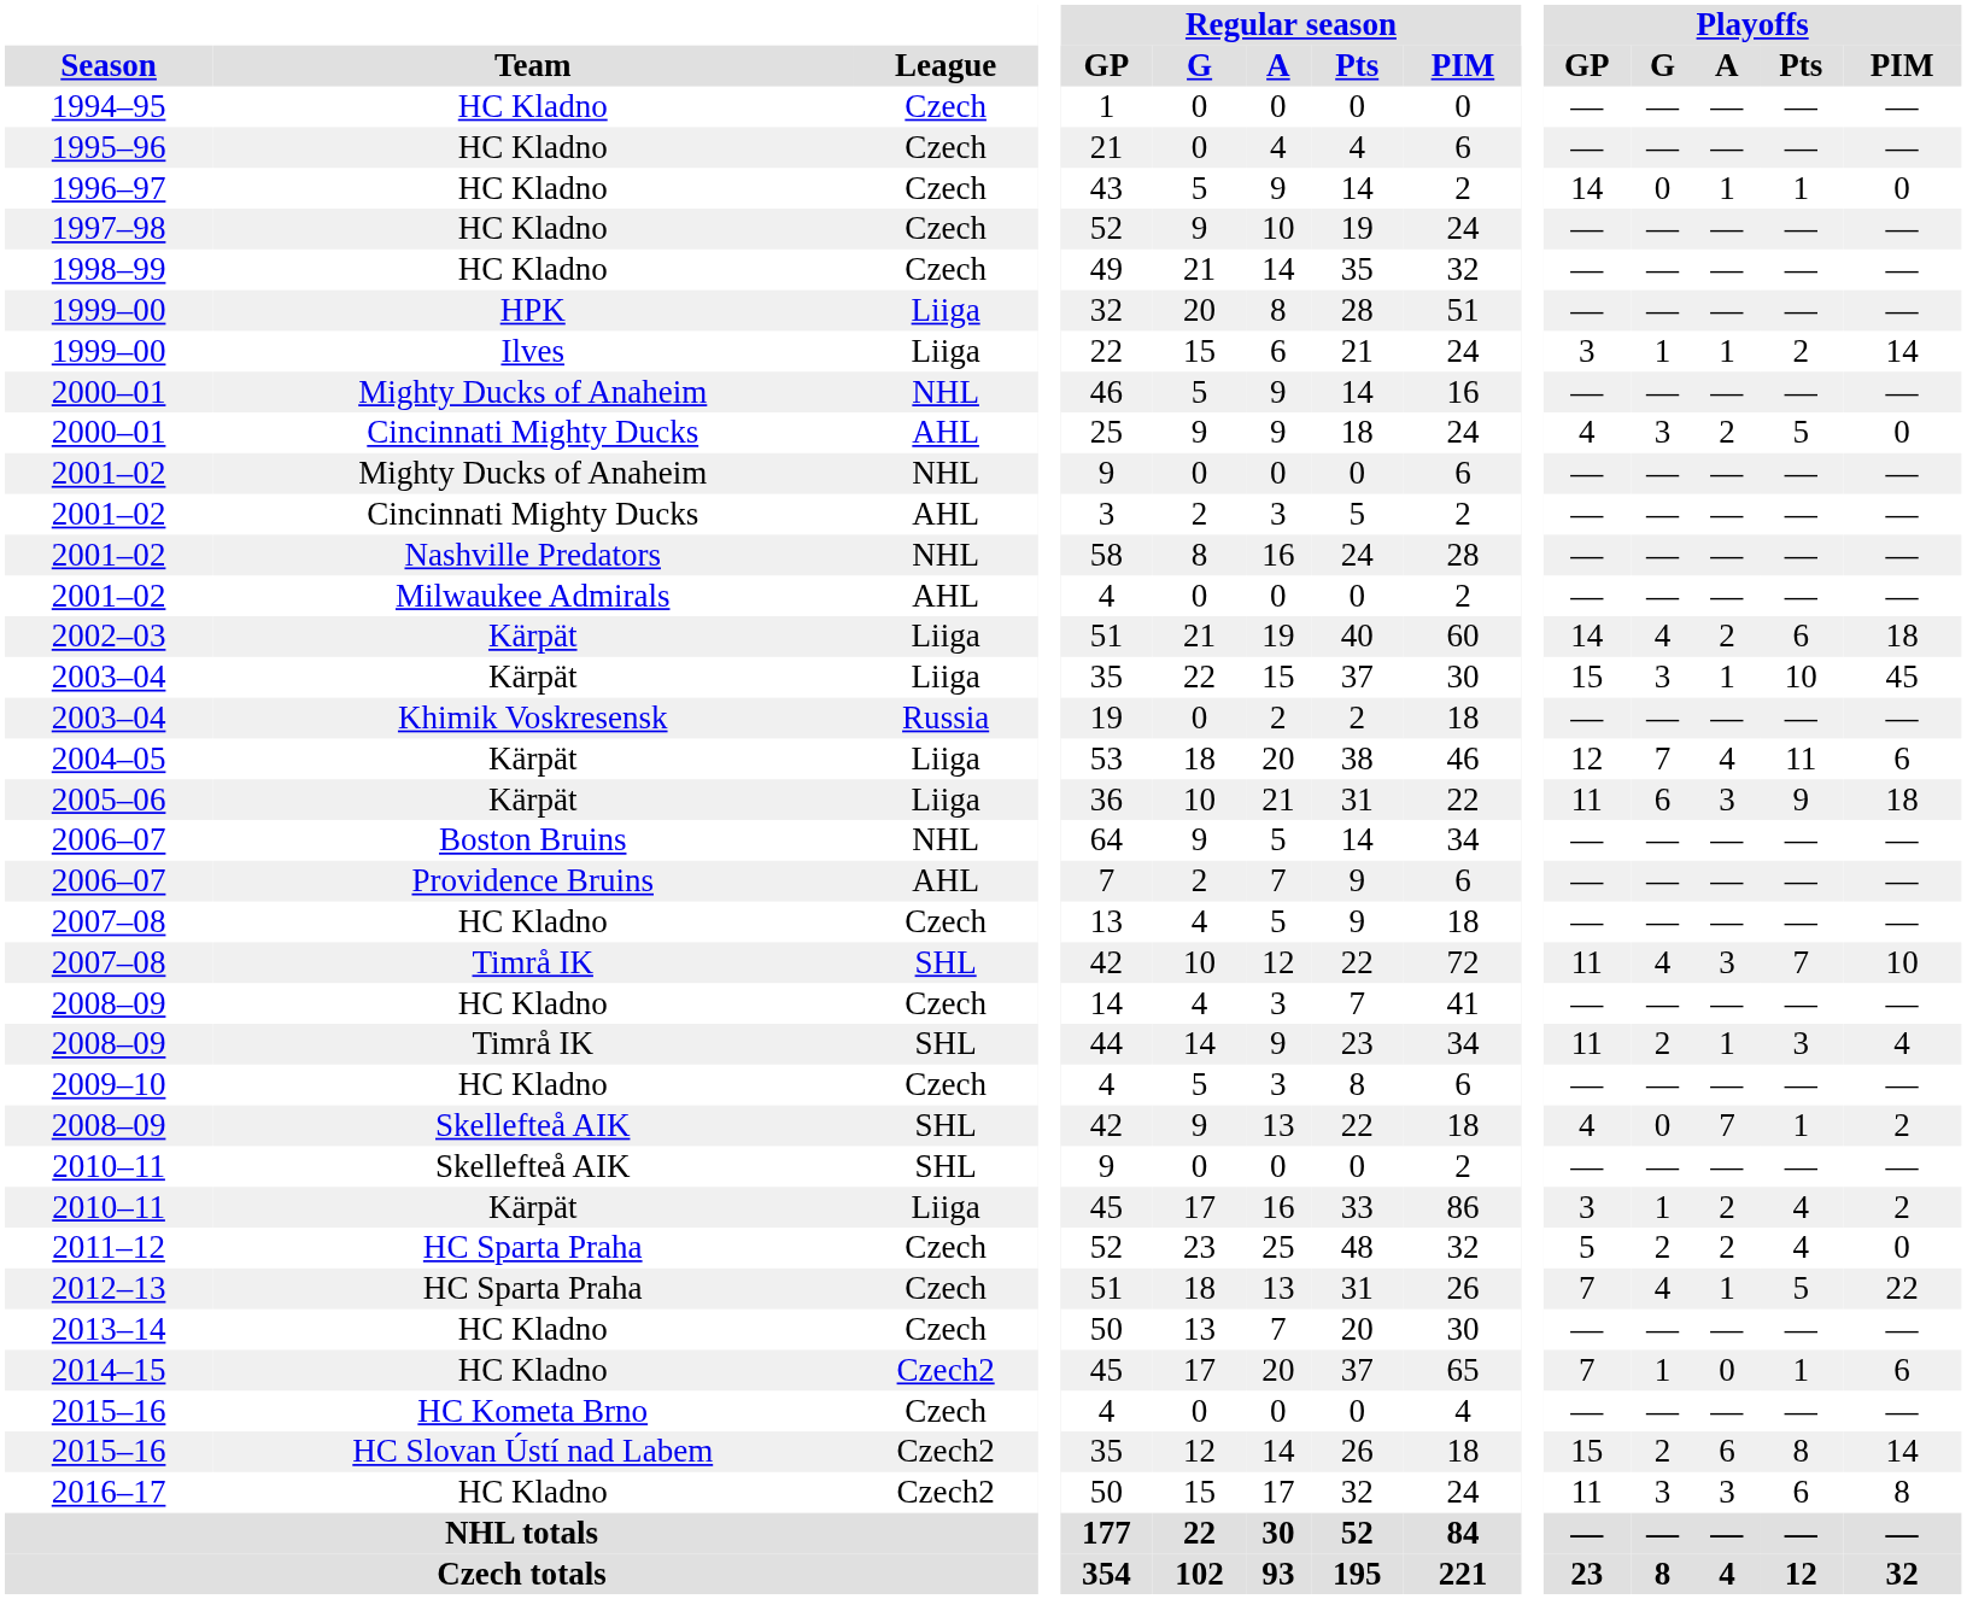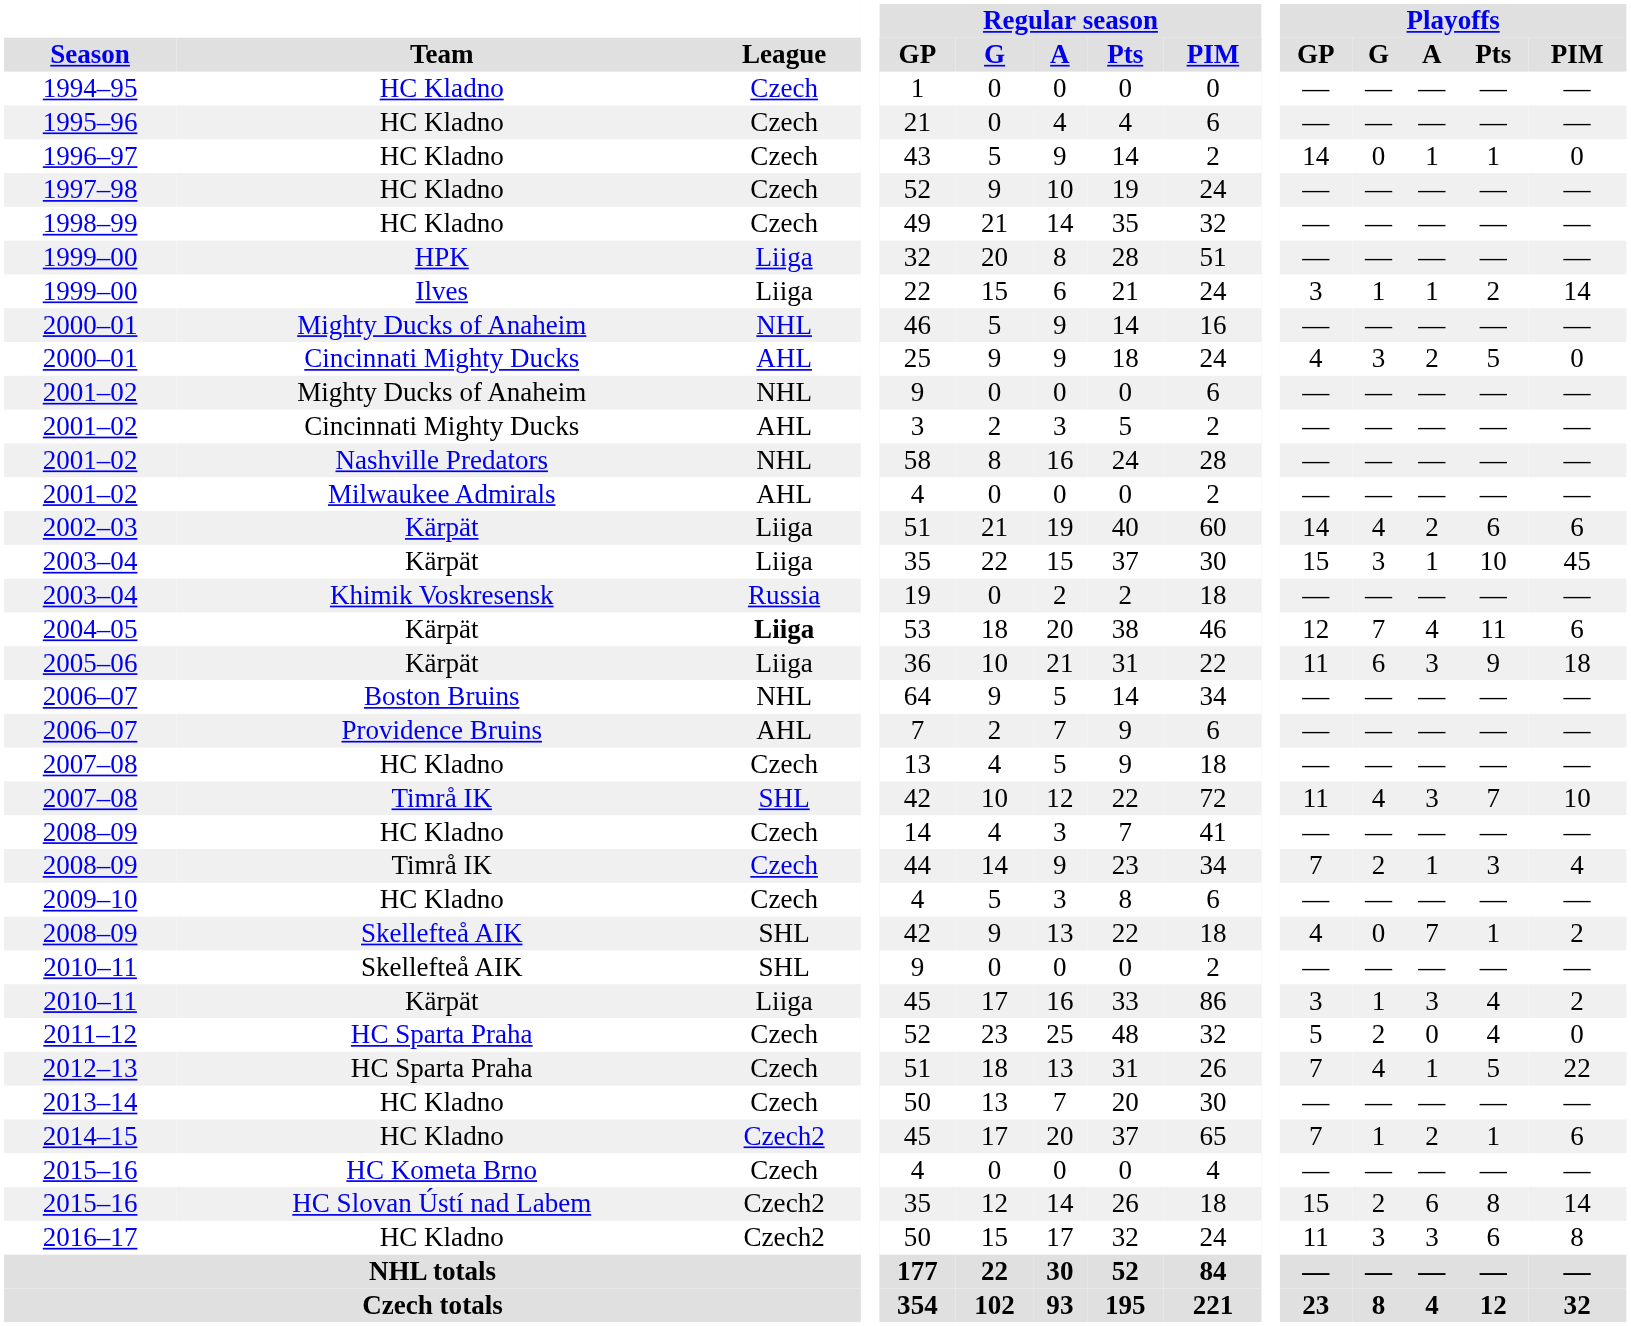 <table border="0" cellpadding="1" cellspacing="0" style="text-align:center; width:60em">
 <tr bgcolor="#e0e0e0">
 <th colspan="3" bgcolor="#ffffff"> </th>
 <th rowspan="99" bgcolor="#ffffff"> </th>
 <th colspan="5"><a href='#'>Regular season</a></th>
 <th rowspan="99" bgcolor="#ffffff"> </th>
 <th colspan="5"><a href='#'>Playoffs</a></th>
 </tr>
 <tr bgcolor="#e0e0e0">
 <th><a href='#'>Season</a></th>
 <th>Team</th>
 <th>League</th>
 <th>GP</th>
 <th><a href='#'>G</a></th>
 <th><a href='#'>A</a></th>
 <th><a href='#'>Pts</a></th>
 <th><a href='#'>PIM</a></th>
 <th>GP</th>
 <th>G</th>
 <th>A</th>
 <th>Pts</th>
 <th>PIM</th>
 </tr>
 <tr>
 <td><a href='#'>1994–95</a></td>
 <td><a href='#'>HC Kladno</a></td>
 <td><a href='#'>Czech</a></td>
 <td>1</td>
 <td>0</td>
 <td>0</td>
 <td>0</td>
 <td>0</td>
 <td>—</td>
 <td>—</td>
 <td>—</td>
 <td>—</td>
 <td>—</td>
 </tr>
 <tr bgcolor="#f0f0f0">
 <td><a href='#'>1995–96</a></td>
 <td>HC Kladno</td>
 <td>Czech</td>
 <td>21</td>
 <td>0</td>
 <td>4</td>
 <td>4</td>
 <td>6</td>
 <td>—</td>
 <td>—</td>
 <td>—</td>
 <td>—</td>
 <td>—</td>
 </tr>
 <tr>
 <td><a href='#'>1996–97</a></td>
 <td>HC Kladno</td>
 <td>Czech</td>
 <td>43</td>
 <td>5</td>
 <td>9</td>
 <td>14</td>
 <td>2</td>
 <td>14</td>
 <td>0</td>
 <td>1</td>
 <td>1</td>
 <td>0</td>
 </tr>
 <tr bgcolor="#f0f0f0">
 <td><a href='#'>1997–98</a></td>
 <td>HC Kladno</td>
 <td>Czech</td>
 <td>52</td>
 <td>9</td>
 <td>10</td>
 <td>19</td>
 <td>24</td>
 <td>—</td>
 <td>—</td>
 <td>—</td>
 <td>—</td>
 <td>—</td>
 </tr>
 <tr>
 <td><a href='#'>1998–99</a></td>
 <td>HC Kladno</td>
 <td>Czech</td>
 <td>49</td>
 <td>21</td>
 <td>14</td>
 <td>35</td>
 <td>32</td>
 <td>—</td>
 <td>—</td>
 <td>—</td>
 <td>—</td>
 <td>—</td>
 </tr>
 <tr bgcolor="#f0f0f0">
 <td><a href='#'>1999–00</a></td>
 <td><a href='#'>HPK</a></td>
 <td><a href='#'>Liiga</a></td>
 <td>32</td>
 <td>20</td>
 <td>8</td>
 <td>28</td>
 <td>51</td>
 <td>—</td>
 <td>—</td>
 <td>—</td>
 <td>—</td>
 <td>—</td>
 </tr>
 <tr>
 <td><a href='#'>1999–00</a></td>
 <td><a href='#'>Ilves</a></td>
 <td>Liiga</td>
 <td>22</td>
 <td>15</td>
 <td>6</td>
 <td>21</td>
 <td>24</td>
 <td>3</td>
 <td>1</td>
 <td>1</td>
 <td>2</td>
 <td>14</td>
 </tr>
 <tr bgcolor="#f0f0f0">
 <td><a href='#'>2000–01</a></td>
 <td><a href='#'>Mighty Ducks of Anaheim</a></td>
 <td><a href='#'>NHL</a></td>
 <td>46</td>
 <td>5</td>
 <td>9</td>
 <td>14</td>
 <td>16</td>
 <td>—</td>
 <td>—</td>
 <td>—</td>
 <td>—</td>
 <td>—</td>
 </tr>
 <tr>
 <td><a href='#'>2000–01</a></td>
 <td><a href='#'>Cincinnati Mighty Ducks</a></td>
 <td><a href='#'>AHL</a></td>
 <td>25</td>
 <td>9</td>
 <td>9</td>
 <td>18</td>
 <td>24</td>
 <td>4</td>
 <td>3</td>
 <td>2</td>
 <td>5</td>
 <td>0</td>
 </tr>
 <tr bgcolor="#f0f0f0">
 <td><a href='#'>2001–02</a></td>
 <td>Mighty Ducks of Anaheim</td>
 <td>NHL</td>
 <td>9</td>
 <td>0</td>
 <td>0</td>
 <td>0</td>
 <td>6</td>
 <td>—</td>
 <td>—</td>
 <td>—</td>
 <td>—</td>
 <td>—</td>
 </tr>
 <tr>
 <td><a href='#'>2001–02</a></td>
 <td>Cincinnati Mighty Ducks</td>
 <td>AHL</td>
 <td>3</td>
 <td>2</td>
 <td>3</td>
 <td>5</td>
 <td>2</td>
 <td>—</td>
 <td>—</td>
 <td>—</td>
 <td>—</td>
 <td>—</td>
 </tr>
 <tr bgcolor="#f0f0f0">
 <td><a href='#'>2001–02</a></td>
 <td><a href='#'>Nashville Predators</a></td>
 <td>NHL</td>
 <td>58</td>
 <td>8</td>
 <td>16</td>
 <td>24</td>
 <td>28</td>
 <td>—</td>
 <td>—</td>
 <td>—</td>
 <td>—</td>
 <td>—</td>
 </tr>
 <tr>
 <td><a href='#'>2001–02</a></td>
 <td><a href='#'>Milwaukee Admirals</a></td>
 <td>AHL</td>
 <td>4</td>
 <td>0</td>
 <td>0</td>
 <td>0</td>
 <td>2</td>
 <td>—</td>
 <td>—</td>
 <td>—</td>
 <td>—</td>
 <td>—</td>
 </tr>
 <tr bgcolor="#f0f0f0">
 <td><a href='#'>2002–03</a></td>
 <td><a href='#'>Kärpät</a></td>
 <td>Liiga</td>
 <td>51</td>
 <td>21</td>
 <td>19</td>
 <td>40</td>
 <td>60</td>
 <td>14</td>
 <td>4</td>
 <td>2</td>
 <td>6</td>
-<td>18</td>
+<td>6</td>
 </tr>
 <tr>
 <td><a href='#'>2003–04</a></td>
 <td>Kärpät</td>
 <td>Liiga</td>
 <td>35</td>
 <td>22</td>
 <td>15</td>
 <td>37</td>
 <td>30</td>
 <td>15</td>
 <td>3</td>
 <td>1</td>
 <td>10</td>
 <td>45</td>
 </tr>
 <tr bgcolor="#f0f0f0">
 <td><a href='#'>2003–04</a></td>
 <td><a href='#'>Khimik Voskresensk</a></td>
 <td><a href='#'>Russia</a></td>
 <td>19</td>
 <td>0</td>
 <td>2</td>
 <td>2</td>
 <td>18</td>
 <td>—</td>
 <td>—</td>
 <td>—</td>
 <td>—</td>
 <td>—</td>
 </tr>
 <tr>
 <td><a href='#'>2004–05</a></td>
 <td>Kärpät</td>
-<td>Liiga</td>
+<td><strong>Liiga</strong></td>
 <td>53</td>
 <td>18</td>
 <td>20</td>
 <td>38</td>
 <td>46</td>
 <td>12</td>
 <td>7</td>
 <td>4</td>
 <td>11</td>
 <td>6</td>
 </tr>
 <tr bgcolor="#f0f0f0">
 <td><a href='#'>2005–06</a></td>
 <td>Kärpät</td>
 <td>Liiga</td>
 <td>36</td>
 <td>10</td>
 <td>21</td>
 <td>31</td>
 <td>22</td>
 <td>11</td>
 <td>6</td>
 <td>3</td>
 <td>9</td>
 <td>18</td>
 </tr>
 <tr>
 <td><a href='#'>2006–07</a></td>
 <td><a href='#'>Boston Bruins</a></td>
 <td>NHL</td>
 <td>64</td>
 <td>9</td>
 <td>5</td>
 <td>14</td>
 <td>34</td>
 <td>—</td>
 <td>—</td>
 <td>—</td>
 <td>—</td>
 <td>—</td>
 </tr>
 <tr bgcolor="#f0f0f0">
 <td><a href='#'>2006–07</a></td>
 <td><a href='#'>Providence Bruins</a></td>
 <td>AHL</td>
 <td>7</td>
 <td>2</td>
 <td>7</td>
 <td>9</td>
 <td>6</td>
 <td>—</td>
 <td>—</td>
 <td>—</td>
 <td>—</td>
 <td>—</td>
 </tr>
 <tr>
 <td><a href='#'>2007–08</a></td>
 <td>HC Kladno</td>
 <td>Czech</td>
 <td>13</td>
 <td>4</td>
 <td>5</td>
 <td>9</td>
 <td>18</td>
 <td>—</td>
 <td>—</td>
 <td>—</td>
 <td>—</td>
 <td>—</td>
 </tr>
 <tr bgcolor="#f0f0f0">
 <td><a href='#'>2007–08</a></td>
 <td><a href='#'>Timrå IK</a></td>
 <td><a href='#'>SHL</a></td>
 <td>42</td>
 <td>10</td>
 <td>12</td>
 <td>22</td>
 <td>72</td>
 <td>11</td>
 <td>4</td>
 <td>3</td>
 <td>7</td>
 <td>10</td>
 </tr>
 <tr>
 <td><a href='#'>2008–09</a></td>
 <td>HC Kladno</td>
 <td>Czech</td>
 <td>14</td>
 <td>4</td>
 <td>3</td>
 <td>7</td>
 <td>41</td>
 <td>—</td>
 <td>—</td>
 <td>—</td>
 <td>—</td>
 <td>—</td>
 </tr>
 <tr bgcolor="#f0f0f0">
 <td><a href='#'>2008–09</a></td>
 <td>Timrå IK</td>
-<td>SHL</td>
+<td><a href='#'>Czech</a></td>
 <td>44</td>
 <td>14</td>
 <td>9</td>
 <td>23</td>
 <td>34</td>
-<td>11</td>
+<td>7</td>
 <td>2</td>
 <td>1</td>
 <td>3</td>
 <td>4</td>
 </tr>
 <tr>
 <td><a href='#'>2009–10</a></td>
 <td>HC Kladno</td>
 <td>Czech</td>
 <td>4</td>
 <td>5</td>
 <td>3</td>
 <td>8</td>
 <td>6</td>
 <td>—</td>
 <td>—</td>
 <td>—</td>
 <td>—</td>
 <td>—</td>
 </tr>
 <tr bgcolor="#f0f0f0">
 <td><a href='#'>2008–09</a></td>
 <td><a href='#'>Skellefteå AIK</a></td>
 <td>SHL</td>
 <td>42</td>
 <td>9</td>
 <td>13</td>
 <td>22</td>
 <td>18</td>
 <td>4</td>
 <td>0</td>
 <td>7</td>
 <td>1</td>
 <td>2</td>
 </tr>
 <tr>
 <td><a href='#'>2010–11</a></td>
 <td>Skellefteå AIK</td>
 <td>SHL</td>
 <td>9</td>
 <td>0</td>
 <td>0</td>
 <td>0</td>
 <td>2</td>
 <td>—</td>
 <td>—</td>
 <td>—</td>
 <td>—</td>
 <td>—</td>
 </tr>
 <tr bgcolor="#f0f0f0">
 <td><a href='#'>2010–11</a></td>
 <td>Kärpät</td>
 <td>Liiga</td>
 <td>45</td>
 <td>17</td>
 <td>16</td>
 <td>33</td>
 <td>86</td>
 <td>3</td>
 <td>1</td>
-<td>2</td>
+<td>3</td>
 <td>4</td>
 <td>2</td>
 </tr>
 <tr>
 <td><a href='#'>2011–12</a></td>
 <td><a href='#'>HC Sparta Praha</a></td>
 <td>Czech</td>
 <td>52</td>
 <td>23</td>
 <td>25</td>
 <td>48</td>
 <td>32</td>
 <td>5</td>
 <td>2</td>
-<td>2</td>
+<td>0</td>
 <td>4</td>
 <td>0</td>
 </tr>
 <tr bgcolor="#f0f0f0">
 <td><a href='#'>2012–13</a></td>
 <td>HC Sparta Praha</td>
 <td>Czech</td>
 <td>51</td>
 <td>18</td>
 <td>13</td>
 <td>31</td>
 <td>26</td>
 <td>7</td>
 <td>4</td>
 <td>1</td>
 <td>5</td>
 <td>22</td>
 </tr>
 <tr>
 <td><a href='#'>2013–14</a></td>
 <td>HC Kladno</td>
 <td>Czech</td>
 <td>50</td>
 <td>13</td>
 <td>7</td>
 <td>20</td>
 <td>30</td>
 <td>—</td>
 <td>—</td>
 <td>—</td>
 <td>—</td>
 <td>—</td>
 </tr>
 <tr bgcolor="#f0f0f0">
 <td><a href='#'>2014–15</a></td>
 <td>HC Kladno</td>
 <td><a href='#'>Czech2</a></td>
 <td>45</td>
 <td>17</td>
 <td>20</td>
 <td>37</td>
 <td>65</td>
 <td>7</td>
 <td>1</td>
-<td>0</td>
+<td>2</td>
 <td>1</td>
 <td>6</td>
 </tr>
 <tr>
 <td><a href='#'>2015–16</a></td>
 <td><a href='#'>HC Kometa Brno</a></td>
 <td>Czech</td>
 <td>4</td>
 <td>0</td>
 <td>0</td>
 <td>0</td>
 <td>4</td>
 <td>—</td>
 <td>—</td>
 <td>—</td>
 <td>—</td>
 <td>—</td>
 </tr>
 <tr bgcolor="#f0f0f0">
 <td><a href='#'>2015–16</a></td>
 <td><a href='#'>HC Slovan Ústí nad Labem</a></td>
 <td>Czech2</td>
 <td>35</td>
 <td>12</td>
 <td>14</td>
 <td>26</td>
 <td>18</td>
 <td>15</td>
 <td>2</td>
 <td>6</td>
 <td>8</td>
 <td>14</td>
 </tr>
 <tr>
 <td><a href='#'>2016–17</a></td>
 <td>HC Kladno</td>
 <td>Czech2</td>
 <td>50</td>
 <td>15</td>
 <td>17</td>
 <td>32</td>
 <td>24</td>
 <td>11</td>
 <td>3</td>
 <td>3</td>
 <td>6</td>
 <td>8</td>
 </tr>
 <tr>
 </tr>
 <tr ALIGN="center" bgcolor="#e0e0e0">
 <th colspan="3">NHL totals</th>
 <th ALIGN="center">177</th>
 <th ALIGN="center">22</th>
 <th ALIGN="center">30</th>
 <th ALIGN="center">52</th>
 <th ALIGN="center">84</th>
 <th ALIGN="center">—</th>
 <th ALIGN="center">—</th>
 <th ALIGN="center">—</th>
 <th ALIGN="center">—</th>
 <th ALIGN="center">—</th>
 </tr>
 <tr>
 </tr>
 <tr ALIGN="center" bgcolor="#e0e0e0">
 <th colspan="3">Czech totals</th>
 <th ALIGN="center">354</th>
 <th ALIGN="center">102</th>
 <th ALIGN="center">93</th>
 <th ALIGN="center">195</th>
 <th ALIGN="center">221</th>
 <th ALIGN="center">23</th>
 <th ALIGN="center">8</th>
 <th ALIGN="center">4</th>
 <th ALIGN="center">12</th>
 <th ALIGN="center">32</th>
 </tr>
 </table>
